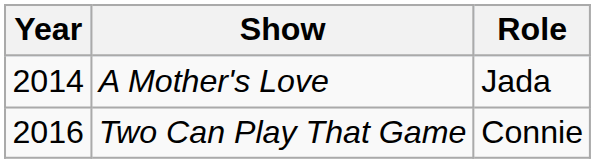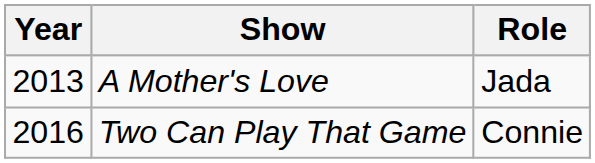 <table class="wikitable">
 <tr style="background:#b0c4de; text-align:center;">
 <th>Year</th>
 <th>Show</th>
 <th>Role</th>
 </tr>
 <tr Jada>
-<td>2014</td>
+<td>2013</td>
 <td><em>A Mother's Love</em></td>
 <td>Jada</td>
 </tr>
 <tr>
 <td>2016</td>
 <td><em>Two Can Play That Game</em></td>
 <td>Connie</td>
 </tr>
 </table>
